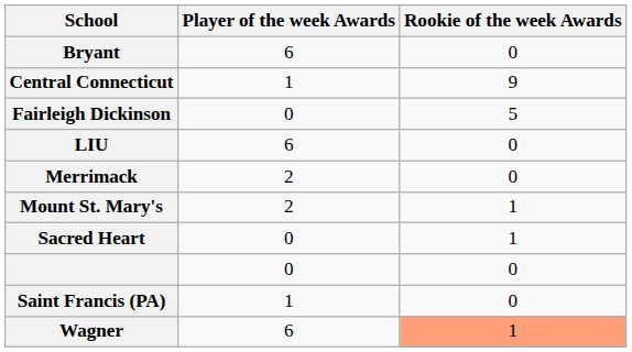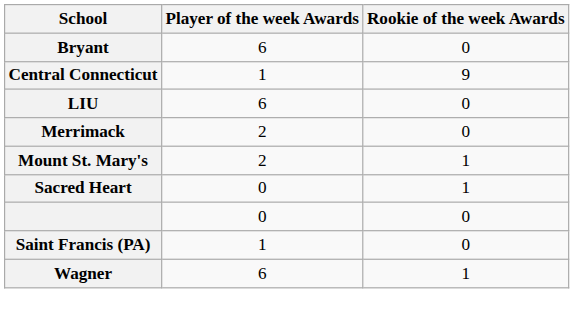 <table class="wikitable sortable" style="text-align: center;font-size:90%;">
 <tr>
 <th>School</th>
 <th>Player of the week Awards</th>
 <th>Rookie of the week Awards</th>
 </tr>
 <tr>
 <th style=>Bryant</th>
 <td>6</td>
 <td>0</td>
 </tr>
 <tr>
 <th style=>Central Connecticut</th>
 <td>1</td>
 <td>9</td>
-</tr>
-<tr>
-<th style=>Fairleigh Dickinson</th>
-<td>0</td>
-<td>5</td>
 </tr>
 <tr>
 <th style=>LIU</th>
 <td>6</td>
 <td>0</td>
 </tr>
 <tr>
 <th style=>Merrimack</th>
 <td>2</td>
 <td>0</td>
 </tr>
 <tr>
 <th style=>Mount St. Mary's</th>
 <td>2</td>
 <td>1</td>
 </tr>
 <tr>
 <th style=>Sacred Heart</th>
 <td>0</td>
 <td>1</td>
 </tr>
 <tr>
 <th style=></th>
 <td>0</td>
 <td>0</td>
 </tr>
 <tr>
 <th style=>Saint Francis (PA)</th>
 <td>1</td>
 <td>0</td>
 </tr>
 <tr>
 <th style=>Wagner</th>
 <td>6</td>
-<td style="background: lightsalmon;">1</td>
+<td>1</td>
 </tr>
 </table>
